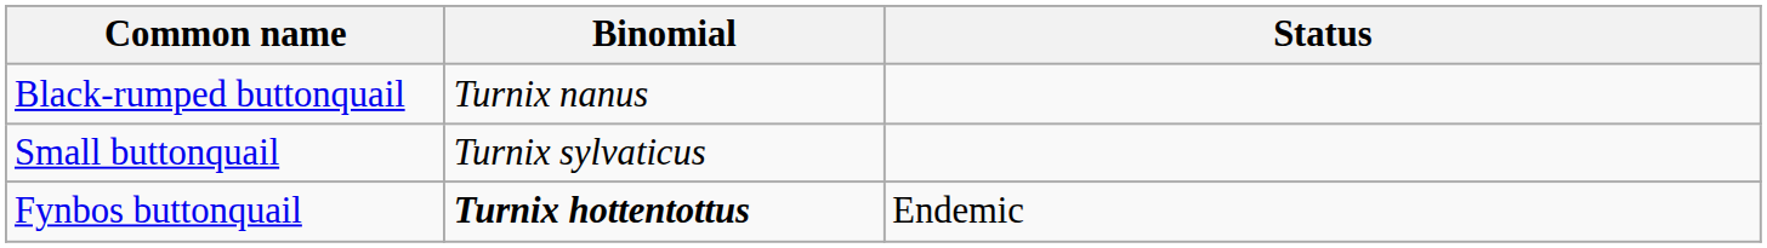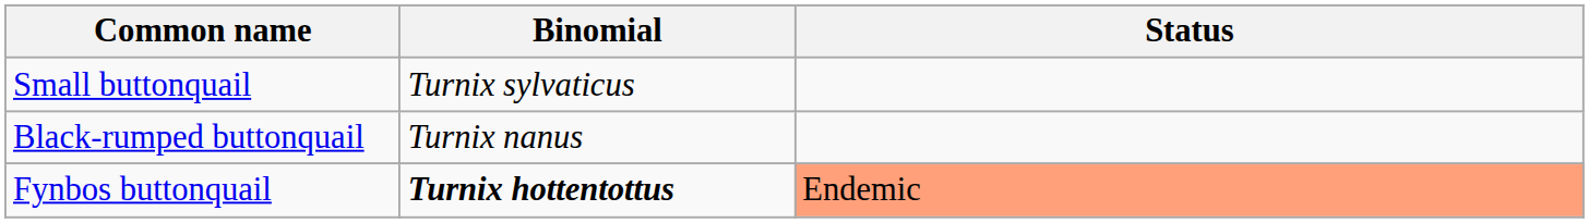 <table width=60% class="wikitable">
 <tr>
 <th width=25%>Common name</th>
 <th width=25%>Binomial</th>
 <th width=50%>Status</th>
 </tr>
 <tr>
+<td><a href='#'>Small buttonquail</a></td>
+<td><em>Turnix sylvaticus</em></td>
+<td></td>
+</tr>
+<tr>
 <td><a href='#'>Black-rumped buttonquail</a></td>
 <td><em>Turnix nanus</em></td>
 <td></td>
 </tr>
 <tr>
-<td><a href='#'>Small buttonquail</a></td>
-<td><em>Turnix sylvaticus</em></td>
-<td></td>
-</tr>
-<tr>
 <td><a href='#'>Fynbos buttonquail</a></td>
 <td><strong><em>Turnix hottentottus</em></strong></td>
-<td>Endemic</td>
+<td style="background: lightsalmon;">Endemic</td>
 </tr>
 </table>
